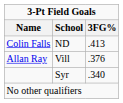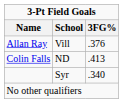 <table class="wikitable">
 <tr>
 <td colspan=3 style="text-align:center;"><strong>3-Pt Field Goals</strong></td>
 </tr>
 <tr>
 <th>Name</th>
 <th>School</th>
 <th>3FG%</th>
 </tr>
 <tr>
+<td><a href='#'>Allan Ray</a></td>
+<td>Vill</td>
+<td>.376</td>
+</tr>
+<tr>
 <td><a href='#'>Colin Falls</a></td>
 <td>ND</td>
 <td>.413</td>
-</tr>
-<tr>
-<td><a href='#'>Allan Ray</a></td>
-<td>Vill</td>
-<td>.376</td>
 </tr>
 <tr>
 <td></td>
 <td>Syr</td>
 <td>.340</td>
 </tr>
 <tr>
 <td colspan="3">No other qualifiers</td>
 </tr>
 </table>
